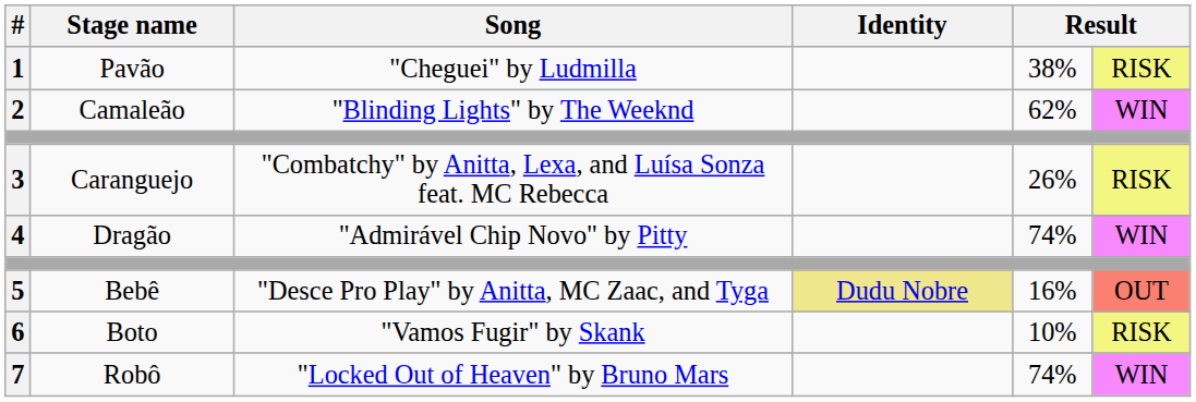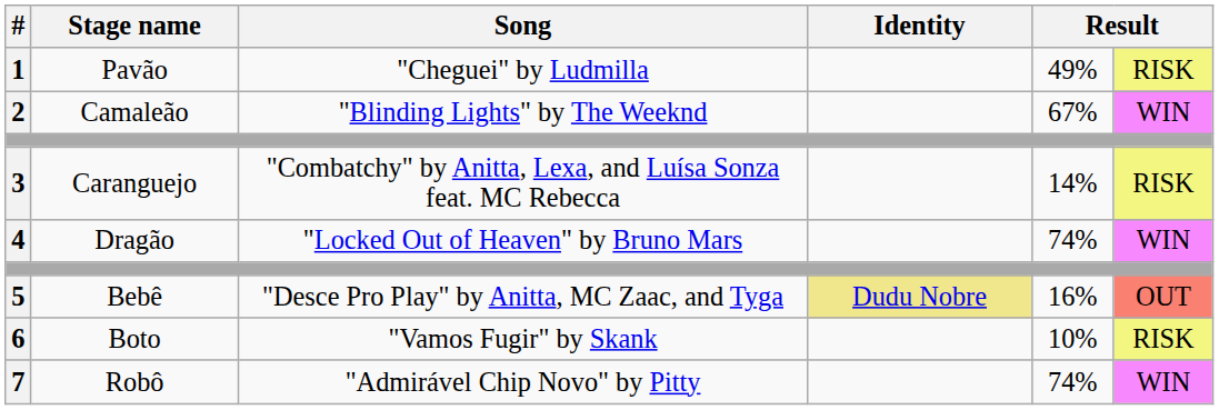 <table class="wikitable plainrowheaders" style="text-align: center;">
 <tr>
 <th>#</th>
 <th width=115>Stage name</th>
 <th width=330>Song</th>
 <th width=125>Identity</th>
 <th style="width:100px;" colspan="2">Result</th>
 </tr>
 <tr>
 <th>1</th>
 <td>Pavão</td>
 <td>"Cheguei" by <a href='#'>Ludmilla</a></td>
 <td></td>
-<td>38%</td>
+<td>49%</td>
 <td style="background:#F3F781">RISK</td>
 </tr>
 <tr>
 <th>2</th>
 <td>Camaleão</td>
 <td>"<a href='#'>Blinding Lights</a>" by <a href='#'>The Weeknd</a></td>
 <td></td>
-<td>62%</td>
+<td>67%</td>
 <td style="background:#F888FD">WIN</td>
 </tr>
 <tr>
 <td colspan="6" style="background:darkGrey;"></td>
 </tr>
 <tr>
 <th>3</th>
 <td>Caranguejo</td>
 <td>"Combatchy" by <a href='#'>Anitta</a>, <a href='#'>Lexa</a>, and <a href='#'>Luísa Sonza</a> feat. MC Rebecca</td>
 <td></td>
-<td>26%</td>
+<td>14%</td>
 <td style="background:#F3F781">RISK</td>
 </tr>
 <tr>
 <th>4</th>
 <td>Dragão</td>
-<td>"Admirável Chip Novo" by <a href='#'>Pitty</a></td>
+<td>"<a href='#'>Locked Out of Heaven</a>" by <a href='#'>Bruno Mars</a></td>
 <td></td>
 <td>74%</td>
 <td style="background:#F888FD">WIN</td>
 </tr>
 <tr>
 <td colspan="6" style="background:darkGrey;"></td>
 </tr>
 <tr>
 <th>5</th>
 <td>Bebê</td>
 <td>"Desce Pro Play" by <a href='#'>Anitta</a>, MC Zaac, and <a href='#'>Tyga</a></td>
 <td style="background: khaki;"><a href='#'>Dudu Nobre</a></td>
 <td>16%</td>
 <td style="background:salmon;">OUT</td>
 </tr>
 <tr>
 <th>6</th>
 <td>Boto</td>
 <td>"Vamos Fugir" by <a href='#'>Skank</a></td>
 <td></td>
 <td>10%</td>
 <td style="background:#F3F781">RISK</td>
 </tr>
 <tr>
 <th>7</th>
 <td>Robô</td>
-<td>"<a href='#'>Locked Out of Heaven</a>" by <a href='#'>Bruno Mars</a></td>
+<td>"Admirável Chip Novo" by <a href='#'>Pitty</a></td>
 <td></td>
 <td>74%</td>
 <td style="background:#F888FD">WIN</td>
 </tr>
 </table>
